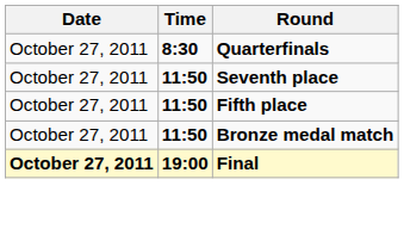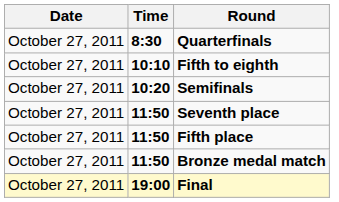 <table class="wikitable">
 <tr>
 <th>Date</th>
 <th>Time</th>
 <th>Round</th>
 </tr>
 <tr>
 <td>October 27, 2011</td>
 <td><strong>8:30</strong></td>
 <td><strong>Quarterfinals</strong></td>
+</tr>
+<tr>
+<td>October 27, 2011</td>
+<td><strong>10:10</strong></td>
+<td><strong>Fifth to eighth</strong></td>
+</tr>
+<tr>
+<td>October 27, 2011</td>
+<td><strong>10:20</strong></td>
+<td><strong>Semifinals</strong></td>
 </tr>
 <tr>
 <td>October 27, 2011</td>
 <td><strong>11:50</strong></td>
 <td><strong>Seventh place</strong></td>
 </tr>
 <tr>
 <td>October 27, 2011</td>
 <td><strong>11:50</strong></td>
 <td><strong>Fifth place</strong></td>
 </tr>
 <tr>
 <td>October 27, 2011</td>
 <td><strong>11:50</strong></td>
 <td><strong>Bronze medal match</strong></td>
 </tr>
 <tr style=background:lemonchiffon>
-<td><strong>October 27, 2011</strong></td>
+<td>October 27, 2011</td>
 <td><strong>19:00</strong></td>
 <td><strong>Final</strong></td>
 </tr>
 </table>
